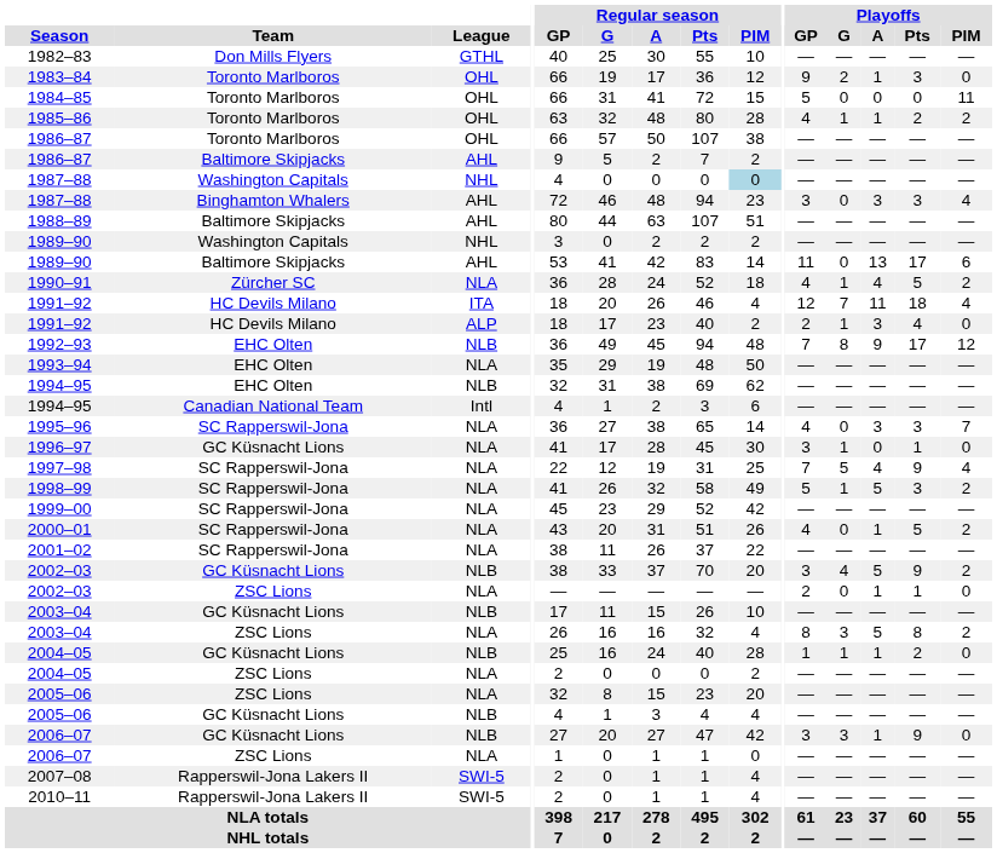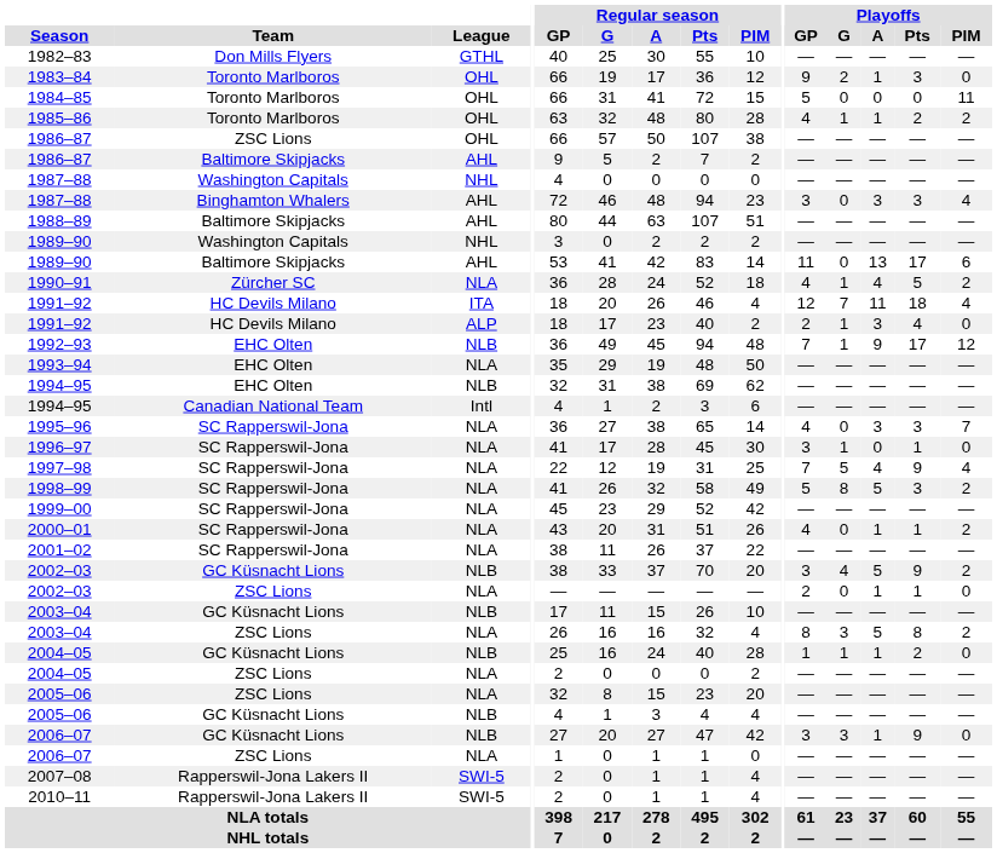 <table border="0" cellpadding="1" cellspacing="0" style="text-align:center; width:60em">
 <tr bgcolor="#e0e0e0">
 <th colspan="3" bgcolor="#ffffff"></th>
 <th rowspan="100" bgcolor="#ffffff"></th>
 <th colspan="5"><a href='#'>Regular season</a></th>
 <th rowspan="100" bgcolor="#ffffff"></th>
 <th colspan="5"><a href='#'>Playoffs</a></th>
 </tr>
 <tr bgcolor="#e0e0e0">
 <th><a href='#'>Season</a></th>
 <th>Team</th>
 <th>League</th>
 <th>GP</th>
 <th><a href='#'>G</a></th>
 <th><a href='#'>A</a></th>
 <th><a href='#'>Pts</a></th>
 <th><a href='#'>PIM</a></th>
 <th>GP</th>
 <th>G</th>
 <th>A</th>
 <th>Pts</th>
 <th>PIM</th>
 </tr>
 <tr>
 <td>1982–83</td>
 <td><a href='#'>Don Mills Flyers</a></td>
 <td><a href='#'>GTHL</a></td>
 <td>40</td>
 <td>25</td>
 <td>30</td>
 <td>55</td>
 <td>10</td>
 <td>—</td>
 <td>—</td>
 <td>—</td>
 <td>—</td>
 <td>—</td>
 </tr>
 <tr bgcolor="#f0f0f0">
 <td><a href='#'>1983–84</a></td>
 <td><a href='#'>Toronto Marlboros</a></td>
 <td><a href='#'>OHL</a></td>
 <td>66</td>
 <td>19</td>
 <td>17</td>
 <td>36</td>
 <td>12</td>
 <td>9</td>
 <td>2</td>
 <td>1</td>
 <td>3</td>
 <td>0</td>
 </tr>
 <tr>
 <td><a href='#'>1984–85</a></td>
 <td>Toronto Marlboros</td>
 <td>OHL</td>
 <td>66</td>
 <td>31</td>
 <td>41</td>
 <td>72</td>
 <td>15</td>
 <td>5</td>
 <td>0</td>
 <td>0</td>
 <td>0</td>
 <td>11</td>
 </tr>
 <tr bgcolor="#f0f0f0">
 <td><a href='#'>1985–86</a></td>
 <td>Toronto Marlboros</td>
 <td>OHL</td>
 <td>63</td>
 <td>32</td>
 <td>48</td>
 <td>80</td>
 <td>28</td>
 <td>4</td>
 <td>1</td>
 <td>1</td>
 <td>2</td>
 <td>2</td>
 </tr>
 <tr>
 <td><a href='#'>1986–87</a></td>
-<td>Toronto Marlboros</td>
+<td>ZSC Lions</td>
 <td>OHL</td>
 <td>66</td>
 <td>57</td>
 <td>50</td>
 <td>107</td>
 <td>38</td>
 <td>—</td>
 <td>—</td>
 <td>—</td>
 <td>—</td>
 <td>—</td>
 </tr>
 <tr bgcolor="#f0f0f0">
 <td><a href='#'>1986–87</a></td>
 <td><a href='#'>Baltimore Skipjacks</a></td>
 <td><a href='#'>AHL</a></td>
 <td>9</td>
 <td>5</td>
 <td>2</td>
 <td>7</td>
 <td>2</td>
 <td>—</td>
 <td>—</td>
 <td>—</td>
 <td>—</td>
 <td>—</td>
 </tr>
 <tr>
 <td><a href='#'>1987–88</a></td>
 <td><a href='#'>Washington Capitals</a></td>
 <td><a href='#'>NHL</a></td>
 <td>4</td>
 <td>0</td>
 <td>0</td>
 <td>0</td>
-<td style="background: lightblue;">0</td>
+<td>0</td>
 <td>—</td>
 <td>—</td>
 <td>—</td>
 <td>—</td>
 <td>—</td>
 </tr>
 <tr bgcolor="#f0f0f0">
 <td><a href='#'>1987–88</a></td>
 <td><a href='#'>Binghamton Whalers</a></td>
 <td>AHL</td>
 <td>72</td>
 <td>46</td>
 <td>48</td>
 <td>94</td>
 <td>23</td>
 <td>3</td>
 <td>0</td>
 <td>3</td>
 <td>3</td>
 <td>4</td>
 </tr>
 <tr>
 <td><a href='#'>1988–89</a></td>
 <td>Baltimore Skipjacks</td>
 <td>AHL</td>
 <td>80</td>
 <td>44</td>
 <td>63</td>
 <td>107</td>
 <td>51</td>
 <td>—</td>
 <td>—</td>
 <td>—</td>
 <td>—</td>
 <td>—</td>
 </tr>
 <tr bgcolor="#f0f0f0">
 <td><a href='#'>1989–90</a></td>
 <td>Washington Capitals</td>
 <td>NHL</td>
 <td>3</td>
 <td>0</td>
 <td>2</td>
 <td>2</td>
 <td>2</td>
 <td>—</td>
 <td>—</td>
 <td>—</td>
 <td>—</td>
 <td>—</td>
 </tr>
 <tr>
 <td><a href='#'>1989–90</a></td>
 <td>Baltimore Skipjacks</td>
 <td>AHL</td>
 <td>53</td>
 <td>41</td>
 <td>42</td>
 <td>83</td>
 <td>14</td>
 <td>11</td>
 <td>0</td>
 <td>13</td>
 <td>17</td>
 <td>6</td>
 </tr>
 <tr bgcolor="#f0f0f0">
 <td><a href='#'>1990–91</a></td>
 <td><a href='#'>Zürcher SC</a></td>
 <td><a href='#'>NLA</a></td>
 <td>36</td>
 <td>28</td>
 <td>24</td>
 <td>52</td>
 <td>18</td>
 <td>4</td>
 <td>1</td>
 <td>4</td>
 <td>5</td>
 <td>2</td>
 </tr>
 <tr>
 <td><a href='#'>1991–92</a></td>
 <td><a href='#'>HC Devils Milano</a></td>
 <td><a href='#'>ITA</a></td>
 <td>18</td>
 <td>20</td>
 <td>26</td>
 <td>46</td>
 <td>4</td>
 <td>12</td>
 <td>7</td>
 <td>11</td>
 <td>18</td>
 <td>4</td>
 </tr>
 <tr bgcolor="#f0f0f0">
 <td><a href='#'>1991–92</a></td>
 <td>HC Devils Milano</td>
 <td><a href='#'>ALP</a></td>
 <td>18</td>
 <td>17</td>
 <td>23</td>
 <td>40</td>
 <td>2</td>
 <td>2</td>
 <td>1</td>
 <td>3</td>
 <td>4</td>
 <td>0</td>
 </tr>
 <tr>
 <td><a href='#'>1992–93</a></td>
 <td><a href='#'>EHC Olten</a></td>
 <td><a href='#'>NLB</a></td>
 <td>36</td>
 <td>49</td>
 <td>45</td>
 <td>94</td>
 <td>48</td>
 <td>7</td>
-<td>8</td>
+<td>1</td>
 <td>9</td>
 <td>17</td>
 <td>12</td>
 </tr>
 <tr bgcolor="#f0f0f0">
 <td><a href='#'>1993–94</a></td>
 <td>EHC Olten</td>
 <td>NLA</td>
 <td>35</td>
 <td>29</td>
 <td>19</td>
 <td>48</td>
 <td>50</td>
 <td>—</td>
 <td>—</td>
 <td>—</td>
 <td>—</td>
 <td>—</td>
 </tr>
 <tr>
 <td><a href='#'>1994–95</a></td>
 <td>EHC Olten</td>
 <td>NLB</td>
 <td>32</td>
 <td>31</td>
 <td>38</td>
 <td>69</td>
 <td>62</td>
 <td>—</td>
 <td>—</td>
 <td>—</td>
 <td>—</td>
 <td>—</td>
 </tr>
 <tr bgcolor="#f0f0f0">
 <td>1994–95</td>
 <td><a href='#'>Canadian National Team</a></td>
 <td>Intl</td>
 <td>4</td>
 <td>1</td>
 <td>2</td>
 <td>3</td>
 <td>6</td>
 <td>—</td>
 <td>—</td>
 <td>—</td>
 <td>—</td>
 <td>—</td>
 </tr>
 <tr>
 <td><a href='#'>1995–96</a></td>
 <td><a href='#'>SC Rapperswil-Jona</a></td>
 <td>NLA</td>
 <td>36</td>
 <td>27</td>
 <td>38</td>
 <td>65</td>
 <td>14</td>
 <td>4</td>
 <td>0</td>
 <td>3</td>
 <td>3</td>
 <td>7</td>
 </tr>
 <tr bgcolor="#f0f0f0">
 <td><a href='#'>1996–97</a></td>
-<td>GC Küsnacht Lions</td>
+<td>SC Rapperswil-Jona</td>
 <td>NLA</td>
 <td>41</td>
 <td>17</td>
 <td>28</td>
 <td>45</td>
 <td>30</td>
 <td>3</td>
 <td>1</td>
 <td>0</td>
 <td>1</td>
 <td>0</td>
 </tr>
 <tr>
 <td><a href='#'>1997–98</a></td>
 <td>SC Rapperswil-Jona</td>
 <td>NLA</td>
 <td>22</td>
 <td>12</td>
 <td>19</td>
 <td>31</td>
 <td>25</td>
 <td>7</td>
 <td>5</td>
 <td>4</td>
 <td>9</td>
 <td>4</td>
 </tr>
 <tr bgcolor="#f0f0f0">
 <td><a href='#'>1998–99</a></td>
 <td>SC Rapperswil-Jona</td>
 <td>NLA</td>
 <td>41</td>
 <td>26</td>
 <td>32</td>
 <td>58</td>
 <td>49</td>
 <td>5</td>
-<td>1</td>
+<td>8</td>
 <td>5</td>
 <td>3</td>
 <td>2</td>
 </tr>
 <tr>
 <td><a href='#'>1999–00</a></td>
 <td>SC Rapperswil-Jona</td>
 <td>NLA</td>
 <td>45</td>
 <td>23</td>
 <td>29</td>
 <td>52</td>
 <td>42</td>
 <td>—</td>
 <td>—</td>
 <td>—</td>
 <td>—</td>
 <td>—</td>
 </tr>
 <tr bgcolor="#f0f0f0">
 <td><a href='#'>2000–01</a></td>
 <td>SC Rapperswil-Jona</td>
 <td>NLA</td>
 <td>43</td>
 <td>20</td>
 <td>31</td>
 <td>51</td>
 <td>26</td>
 <td>4</td>
 <td>0</td>
 <td>1</td>
-<td>5</td>
+<td>1</td>
 <td>2</td>
 </tr>
 <tr>
 <td><a href='#'>2001–02</a></td>
 <td>SC Rapperswil-Jona</td>
 <td>NLA</td>
 <td>38</td>
 <td>11</td>
 <td>26</td>
 <td>37</td>
 <td>22</td>
 <td>—</td>
 <td>—</td>
 <td>—</td>
 <td>—</td>
 <td>—</td>
 </tr>
 <tr bgcolor="#f0f0f0">
 <td><a href='#'>2002–03</a></td>
 <td><a href='#'>GC Küsnacht Lions</a></td>
 <td>NLB</td>
 <td>38</td>
 <td>33</td>
 <td>37</td>
 <td>70</td>
 <td>20</td>
 <td>3</td>
 <td>4</td>
 <td>5</td>
 <td>9</td>
 <td>2</td>
 </tr>
 <tr>
 <td><a href='#'>2002–03</a></td>
 <td><a href='#'>ZSC Lions</a></td>
 <td>NLA</td>
 <td>—</td>
 <td>—</td>
 <td>—</td>
 <td>—</td>
 <td>—</td>
 <td>2</td>
 <td>0</td>
 <td>1</td>
 <td>1</td>
 <td>0</td>
 </tr>
 <tr bgcolor="#f0f0f0">
 <td><a href='#'>2003–04</a></td>
 <td>GC Küsnacht Lions</td>
 <td>NLB</td>
 <td>17</td>
 <td>11</td>
 <td>15</td>
 <td>26</td>
 <td>10</td>
 <td>—</td>
 <td>—</td>
 <td>—</td>
 <td>—</td>
 <td>—</td>
 </tr>
 <tr>
 <td><a href='#'>2003–04</a></td>
 <td>ZSC Lions</td>
 <td>NLA</td>
 <td>26</td>
 <td>16</td>
 <td>16</td>
 <td>32</td>
 <td>4</td>
 <td>8</td>
 <td>3</td>
 <td>5</td>
 <td>8</td>
 <td>2</td>
 </tr>
 <tr bgcolor="#f0f0f0">
 <td><a href='#'>2004–05</a></td>
 <td>GC Küsnacht Lions</td>
 <td>NLB</td>
 <td>25</td>
 <td>16</td>
 <td>24</td>
 <td>40</td>
 <td>28</td>
 <td>1</td>
 <td>1</td>
 <td>1</td>
 <td>2</td>
 <td>0</td>
 </tr>
 <tr>
 <td><a href='#'>2004–05</a></td>
 <td>ZSC Lions</td>
 <td>NLA</td>
 <td>2</td>
 <td>0</td>
 <td>0</td>
 <td>0</td>
 <td>2</td>
 <td>—</td>
 <td>—</td>
 <td>—</td>
 <td>—</td>
 <td>—</td>
 </tr>
 <tr bgcolor="#f0f0f0">
 <td><a href='#'>2005–06</a></td>
 <td>ZSC Lions</td>
 <td>NLA</td>
 <td>32</td>
 <td>8</td>
 <td>15</td>
 <td>23</td>
 <td>20</td>
 <td>—</td>
 <td>—</td>
 <td>—</td>
 <td>—</td>
 <td>—</td>
 </tr>
 <tr>
 <td><a href='#'>2005–06</a></td>
 <td>GC Küsnacht Lions</td>
 <td>NLB</td>
 <td>4</td>
 <td>1</td>
 <td>3</td>
 <td>4</td>
 <td>4</td>
 <td>—</td>
 <td>—</td>
 <td>—</td>
 <td>—</td>
 <td>—</td>
 </tr>
 <tr bgcolor="#f0f0f0">
 <td><a href='#'>2006–07</a></td>
 <td>GC Küsnacht Lions</td>
 <td>NLB</td>
 <td>27</td>
 <td>20</td>
 <td>27</td>
 <td>47</td>
 <td>42</td>
 <td>3</td>
 <td>3</td>
 <td>1</td>
 <td>9</td>
 <td>0</td>
 </tr>
 <tr>
 <td><a href='#'>2006–07</a></td>
 <td>ZSC Lions</td>
 <td>NLA</td>
 <td>1</td>
 <td>0</td>
 <td>1</td>
 <td>1</td>
 <td>0</td>
 <td>—</td>
 <td>—</td>
 <td>—</td>
 <td>—</td>
 <td>—</td>
 </tr>
 <tr bgcolor="#f0f0f0">
 <td>2007–08</td>
 <td>Rapperswil-Jona Lakers II</td>
 <td><a href='#'>SWI-5</a></td>
 <td>2</td>
 <td>0</td>
 <td>1</td>
 <td>1</td>
 <td>4</td>
 <td>—</td>
 <td>—</td>
 <td>—</td>
 <td>—</td>
 <td>—</td>
 </tr>
 <tr>
 <td>2010–11</td>
 <td>Rapperswil-Jona Lakers II</td>
 <td>SWI-5</td>
 <td>2</td>
 <td>0</td>
 <td>1</td>
 <td>1</td>
 <td>4</td>
 <td>—</td>
 <td>—</td>
 <td>—</td>
 <td>—</td>
 <td>—</td>
 </tr>
 <tr bgcolor="#e0e0e0">
 <th colspan="3">NLA totals</th>
 <th>398</th>
 <th>217</th>
 <th>278</th>
 <th>495</th>
 <th>302</th>
 <th>61</th>
 <th>23</th>
 <th>37</th>
 <th>60</th>
 <th>55</th>
 </tr>
 <tr bgcolor="#e0e0e0">
 <th colspan="3">NHL totals</th>
 <th>7</th>
 <th>0</th>
 <th>2</th>
 <th>2</th>
 <th>2</th>
 <th>—</th>
 <th>—</th>
 <th>—</th>
 <th>—</th>
 <th>—</th>
 </tr>
 </table>
